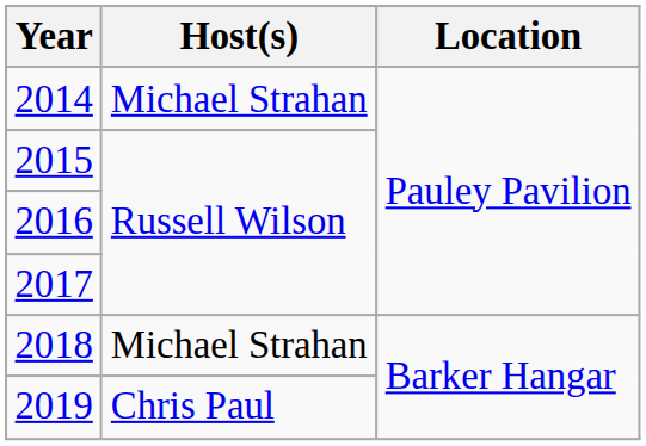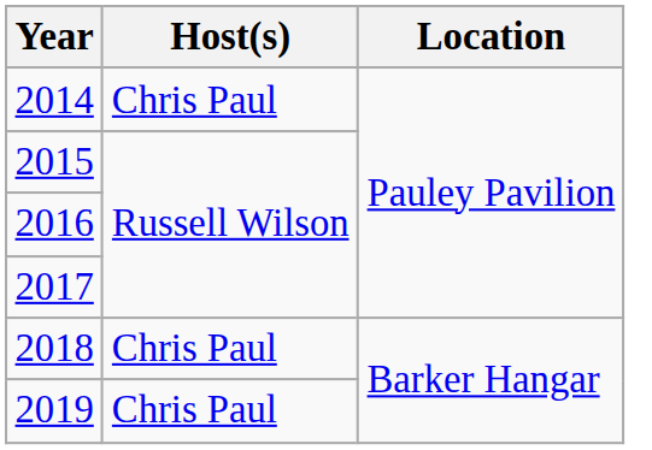 <table class="wikitable">
 <tr>
 <th>Year</th>
 <th>Host(s)</th>
 <th>Location</th>
 </tr>
 <tr>
 <td><a href='#'>2014</a></td>
-<td><a href='#'>Michael Strahan</a></td>
+<td><a href='#'>Chris Paul</a></td>
 <td rowspan="4"><a href='#'>Pauley Pavilion</a></td>
 </tr>
 <tr>
 <td><a href='#'>2015</a></td>
 <td rowspan="3"><a href='#'>Russell Wilson</a></td>
 </tr>
 <tr>
 <td><a href='#'>2016</a></td>
 </tr>
 <tr>
 <td><a href='#'>2017</a></td>
 </tr>
 <tr>
 <td><a href='#'>2018</a></td>
-<td>Michael Strahan</td>
+<td><a href='#'>Chris Paul</a></td>
 <td rowspan="2"><a href='#'>Barker Hangar</a></td>
 </tr>
 <tr>
 <td><a href='#'>2019</a></td>
 <td><a href='#'>Chris Paul</a></td>
 </tr>
 </table>
